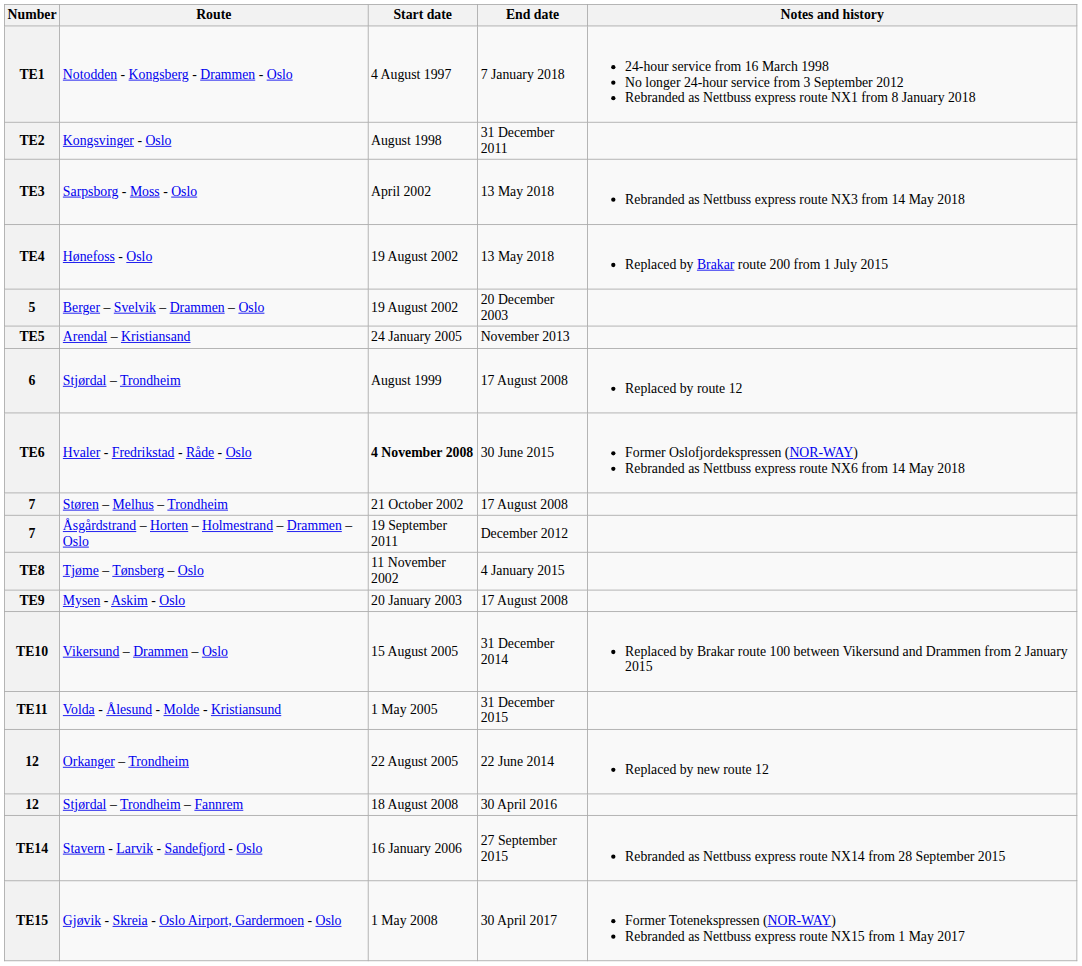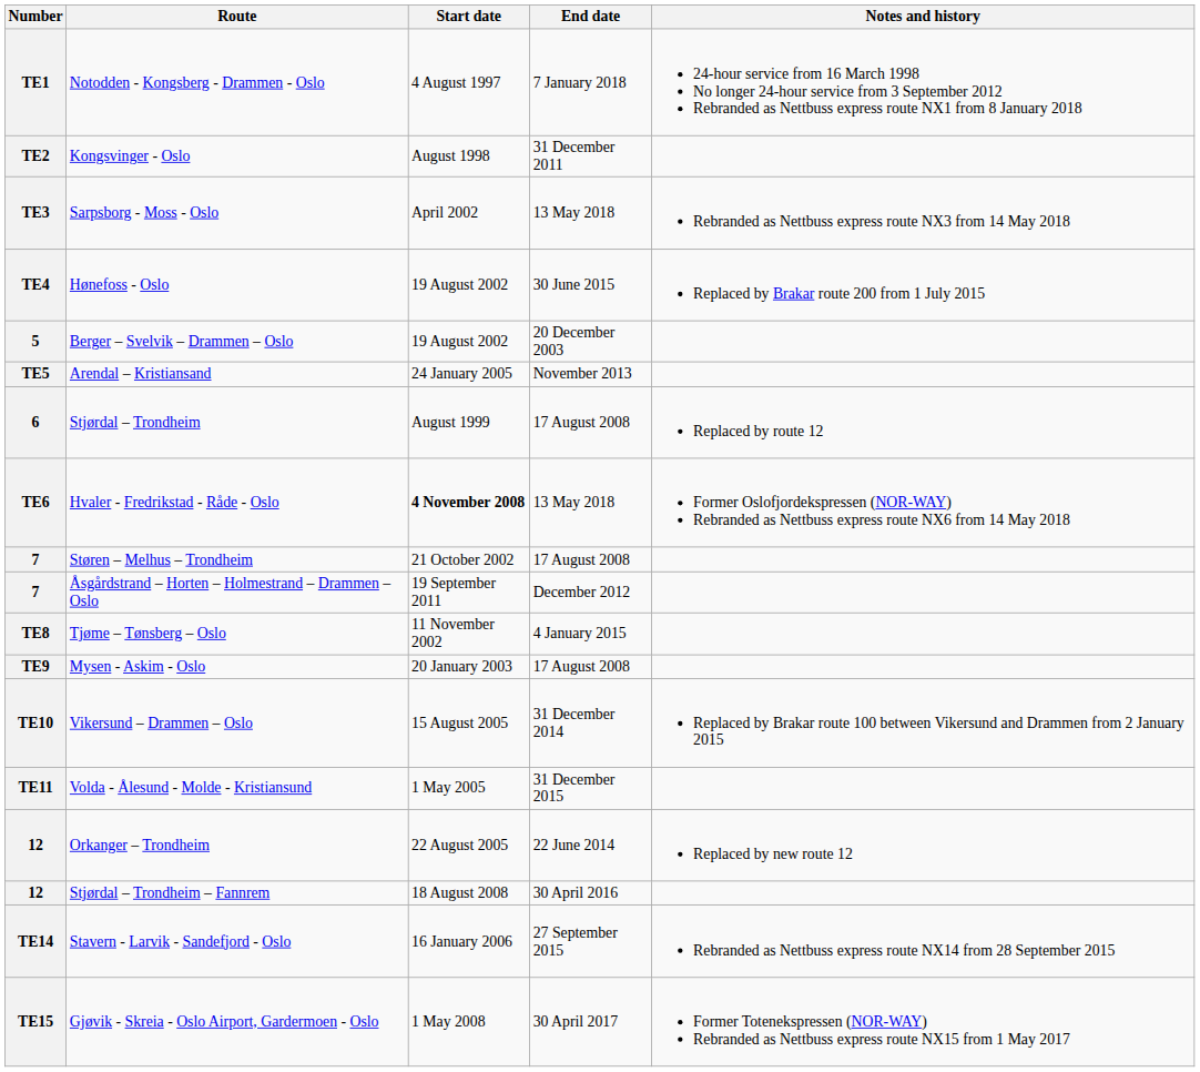 <table class="wikitable">
 <tr>
 <th>Number</th>
 <th>Route</th>
 <th>Start date</th>
 <th>End date</th>
 <th>Notes and history</th>
 </tr>
 <tr>
 <th>TE1</th>
 <td><a href='#'>Notodden</a> - <a href='#'>Kongsberg</a> - <a href='#'>Drammen</a> - <a href='#'>Oslo</a></td>
 <td>4 August 1997</td>
 <td>7 January 2018</td>
 <td><br><ul><li>24-hour service from 16 March 1998</li><li>No longer 24-hour service from 3 September 2012</li><li>Rebranded as Nettbuss express route NX1 from 8 January 2018</li></ul></td>
 </tr>
 <tr>
 <th>TE2</th>
 <td><a href='#'>Kongsvinger</a> - <a href='#'>Oslo</a></td>
 <td>August 1998</td>
 <td>31 December 2011</td>
 <td></td>
 </tr>
 <tr>
 <th>TE3</th>
 <td><a href='#'>Sarpsborg</a> - <a href='#'>Moss</a> - <a href='#'>Oslo</a></td>
 <td>April 2002</td>
 <td>13 May 2018</td>
 <td><br><ul><li>Rebranded as Nettbuss express route NX3 from 14 May 2018</li></ul></td>
 </tr>
 <tr>
 <th>TE4</th>
 <td><a href='#'>Hønefoss</a> - <a href='#'>Oslo</a></td>
 <td>19 August 2002</td>
-<td>13 May 2018</td>
+<td>30 June 2015</td>
 <td><br><ul><li>Replaced by <a href='#'>Brakar</a> route 200 from 1 July 2015</li></ul></td>
 </tr>
 <tr>
 <th>5</th>
 <td><a href='#'>Berger</a> – <a href='#'>Svelvik</a> – <a href='#'>Drammen</a> – <a href='#'>Oslo</a></td>
 <td>19 August 2002</td>
 <td>20 December 2003</td>
 <td></td>
 </tr>
 <tr>
 <th>TE5</th>
 <td><a href='#'>Arendal</a> – <a href='#'>Kristiansand</a></td>
 <td>24 January 2005</td>
 <td>November 2013</td>
 <td></td>
 </tr>
 <tr>
 <th>6</th>
 <td><a href='#'>Stjørdal</a> – <a href='#'>Trondheim</a></td>
 <td>August 1999</td>
 <td>17 August 2008</td>
 <td><br><ul><li>Replaced by route 12</li></ul></td>
 </tr>
 <tr>
 <th>TE6</th>
 <td><a href='#'>Hvaler</a> - <a href='#'>Fredrikstad</a> - <a href='#'>Råde</a> - <a href='#'>Oslo</a></td>
 <td><strong>4 November 2008</strong></td>
-<td>30 June 2015</td>
+<td>13 May 2018</td>
 <td><br><ul><li>Former Oslofjordekspressen (<a href='#'>NOR-WAY</a>)</li><li>Rebranded as Nettbuss express route NX6 from 14 May 2018</li></ul></td>
 </tr>
 <tr>
 <th>7</th>
 <td><a href='#'>Støren</a> – <a href='#'>Melhus</a> – <a href='#'>Trondheim</a></td>
 <td>21 October 2002</td>
 <td>17 August 2008</td>
 <td></td>
 </tr>
 <tr>
 <th>7</th>
 <td><a href='#'>Åsgårdstrand</a> – <a href='#'>Horten</a> – <a href='#'>Holmestrand</a> – <a href='#'>Drammen</a> – <a href='#'>Oslo</a></td>
 <td>19 September 2011</td>
 <td>December 2012</td>
 <td></td>
 </tr>
 <tr>
 <th>TE8</th>
 <td><a href='#'>Tjøme</a> – <a href='#'>Tønsberg</a> – <a href='#'>Oslo</a></td>
 <td>11 November 2002</td>
 <td>4 January 2015</td>
 <td></td>
 </tr>
 <tr>
 <th>TE9</th>
 <td><a href='#'>Mysen</a> - <a href='#'>Askim</a> - <a href='#'>Oslo</a></td>
 <td>20 January 2003</td>
 <td>17 August 2008</td>
 <td></td>
 </tr>
 <tr>
 <th>TE10</th>
 <td><a href='#'>Vikersund</a> – <a href='#'>Drammen</a> – <a href='#'>Oslo</a></td>
 <td>15 August 2005</td>
 <td>31 December 2014</td>
 <td><br><ul><li>Replaced by Brakar route 100 between Vikersund and Drammen from 2 January 2015</li></ul></td>
 </tr>
 <tr>
 <th>TE11</th>
 <td><a href='#'>Volda</a> - <a href='#'>Ålesund</a> - <a href='#'>Molde</a> - <a href='#'>Kristiansund</a></td>
 <td>1 May 2005</td>
 <td>31 December 2015</td>
 <td></td>
 </tr>
 <tr>
 <th>12</th>
 <td><a href='#'>Orkanger</a> – <a href='#'>Trondheim</a></td>
 <td>22 August 2005</td>
 <td>22 June 2014</td>
 <td><br><ul><li>Replaced by new route 12</li></ul></td>
 </tr>
 <tr>
 <th>12</th>
 <td><a href='#'>Stjørdal</a> – <a href='#'>Trondheim</a> – <a href='#'>Fannrem</a></td>
 <td>18 August 2008</td>
 <td>30 April 2016</td>
 <td></td>
 </tr>
 <tr>
 <th>TE14</th>
 <td><a href='#'>Stavern</a> - <a href='#'>Larvik</a> - <a href='#'>Sandefjord</a> - <a href='#'>Oslo</a></td>
 <td>16 January 2006</td>
 <td>27 September 2015</td>
 <td><br><ul><li>Rebranded as Nettbuss express route NX14 from 28 September 2015</li></ul></td>
 </tr>
 <tr>
 <th>TE15</th>
 <td><a href='#'>Gjøvik</a> - <a href='#'>Skreia</a> - <a href='#'>Oslo Airport, Gardermoen</a> - <a href='#'>Oslo</a></td>
 <td>1 May 2008</td>
 <td>30 April 2017</td>
 <td><br><ul><li>Former Totenekspressen (<a href='#'>NOR-WAY</a>)</li><li>Rebranded as Nettbuss express route NX15 from 1 May 2017</li></ul></td>
 </tr>
 </table>
